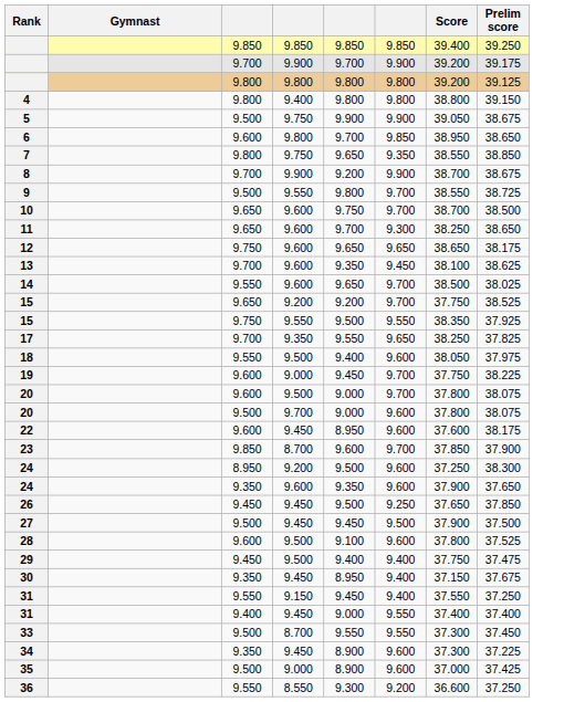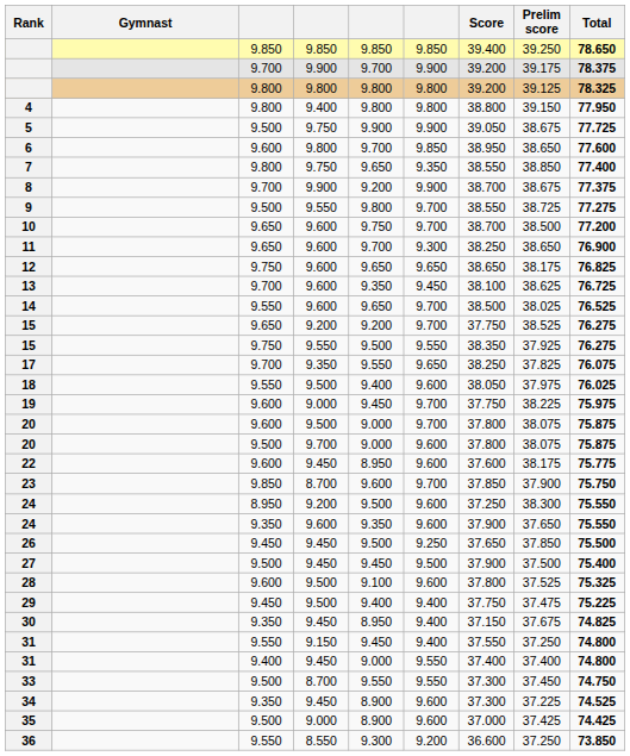 <table class="wikitable sortable" style="text-align:center; font-size:95%">
 <tr>
 <th scope="col" style="width:50px;">Rank</th>
 <th scope="col" style="width:220px;">Gymnast</th>
 <th scope="col" style="width:60px;"></th>
 <th scope="col" style="width:60px;"></th>
 <th scope="col" style="width:60px;"></th>
 <th scope="col" style="width:60px;"></th>
 <th scope="col" style="width:60px;">Score</th>
 <th scope="col" style="width:60px;">Prelim score</th>
+<th scope="col" style="width:60px;">Total</th>
 </tr>
 <tr style="background:#fffcaf;">
 <th scope=row style="text-align:center"></th>
 <td align=left></td>
 <td>9.850</td>
 <td>9.850</td>
 <td>9.850</td>
 <td>9.850</td>
 <td>39.400</td>
 <td>39.250</td>
+<td><strong>78.650</strong></td>
 </tr>
 <tr style="background:#e5e5e5;">
 <th scope=row style="text-align:center"></th>
 <td align=left></td>
 <td>9.700</td>
 <td>9.900</td>
 <td>9.700</td>
 <td>9.900</td>
 <td>39.200</td>
 <td>39.175</td>
+<td><strong>78.375</strong></td>
 </tr>
 <tr style="background:#ec9;">
 <th scope=row style="text-align:center"></th>
 <td align=left></td>
 <td>9.800</td>
 <td>9.800</td>
 <td>9.800</td>
 <td>9.800</td>
 <td>39.200</td>
 <td>39.125</td>
+<td><strong>78.325</strong></td>
 </tr>
 <tr>
 <th scope=row style="text-align:center">4</th>
 <td align=left></td>
 <td>9.800</td>
 <td>9.400</td>
 <td>9.800</td>
 <td>9.800</td>
 <td>38.800</td>
 <td>39.150</td>
+<td><strong>77.950</strong></td>
 </tr>
 <tr>
 <th scope=row style="text-align:center">5</th>
 <td align=left></td>
 <td>9.500</td>
 <td>9.750</td>
 <td>9.900</td>
 <td>9.900</td>
 <td>39.050</td>
 <td>38.675</td>
+<td><strong>77.725</strong></td>
 </tr>
 <tr>
 <th scope=row style="text-align:center">6</th>
 <td align=left></td>
 <td>9.600</td>
 <td>9.800</td>
 <td>9.700</td>
 <td>9.850</td>
 <td>38.950</td>
 <td>38.650</td>
+<td><strong>77.600</strong></td>
 </tr>
 <tr>
 <th scope=row style="text-align:center">7</th>
 <td align=left></td>
 <td>9.800</td>
 <td>9.750</td>
 <td>9.650</td>
 <td>9.350</td>
 <td>38.550</td>
 <td>38.850</td>
+<td><strong>77.400</strong></td>
 </tr>
 <tr>
 <th scope=row style="text-align:center">8</th>
 <td align=left></td>
 <td>9.700</td>
 <td>9.900</td>
 <td>9.200</td>
 <td>9.900</td>
 <td>38.700</td>
 <td>38.675</td>
+<td><strong>77.375</strong></td>
 </tr>
 <tr>
 <th scope=row style="text-align:center">9</th>
 <td align=left></td>
 <td>9.500</td>
 <td>9.550</td>
 <td>9.800</td>
 <td>9.700</td>
 <td>38.550</td>
 <td>38.725</td>
+<td><strong>77.275</strong></td>
 </tr>
 <tr>
 <th scope=row style="text-align:center">10</th>
 <td align=left></td>
 <td>9.650</td>
 <td>9.600</td>
 <td>9.750</td>
 <td>9.700</td>
 <td>38.700</td>
 <td>38.500</td>
+<td><strong>77.200</strong></td>
 </tr>
 <tr>
 <th scope=row style="text-align:center">11</th>
 <td align=left></td>
 <td>9.650</td>
 <td>9.600</td>
 <td>9.700</td>
 <td>9.300</td>
 <td>38.250</td>
 <td>38.650</td>
+<td><strong>76.900</strong></td>
 </tr>
 <tr>
 <th scope=row style="text-align:center">12</th>
 <td align=left></td>
 <td>9.750</td>
 <td>9.600</td>
 <td>9.650</td>
 <td>9.650</td>
 <td>38.650</td>
 <td>38.175</td>
+<td><strong>76.825</strong></td>
 </tr>
 <tr>
 <th scope=row style="text-align:center">13</th>
 <td align=left></td>
 <td>9.700</td>
 <td>9.600</td>
 <td>9.350</td>
 <td>9.450</td>
 <td>38.100</td>
 <td>38.625</td>
+<td><strong>76.725</strong></td>
 </tr>
 <tr>
 <th scope=row style="text-align:center">14</th>
 <td align=left></td>
 <td>9.550</td>
 <td>9.600</td>
 <td>9.650</td>
 <td>9.700</td>
 <td>38.500</td>
 <td>38.025</td>
+<td><strong>76.525</strong></td>
 </tr>
 <tr>
 <th scope=row style="text-align:center">15</th>
 <td align=left></td>
 <td>9.650</td>
 <td>9.200</td>
 <td>9.200</td>
 <td>9.700</td>
 <td>37.750</td>
 <td>38.525</td>
+<td><strong>76.275</strong></td>
 </tr>
 <tr>
 <th scope=row style="text-align:center">15</th>
 <td align=left></td>
 <td>9.750</td>
 <td>9.550</td>
 <td>9.500</td>
 <td>9.550</td>
 <td>38.350</td>
 <td>37.925</td>
+<td><strong>76.275</strong></td>
 </tr>
 <tr>
 <th scope=row style="text-align:center">17</th>
 <td align=left></td>
 <td>9.700</td>
 <td>9.350</td>
 <td>9.550</td>
 <td>9.650</td>
 <td>38.250</td>
 <td>37.825</td>
+<td><strong>76.075</strong></td>
 </tr>
 <tr>
 <th scope=row style="text-align:center">18</th>
 <td align=left></td>
 <td>9.550</td>
 <td>9.500</td>
 <td>9.400</td>
 <td>9.600</td>
 <td>38.050</td>
 <td>37.975</td>
+<td><strong>76.025</strong></td>
 </tr>
 <tr>
 <th scope=row style="text-align:center">19</th>
 <td align=left></td>
 <td>9.600</td>
 <td>9.000</td>
 <td>9.450</td>
 <td>9.700</td>
 <td>37.750</td>
 <td>38.225</td>
+<td><strong>75.975</strong></td>
 </tr>
 <tr>
 <th scope=row style="text-align:center">20</th>
 <td align=left></td>
 <td>9.600</td>
 <td>9.500</td>
 <td>9.000</td>
 <td>9.700</td>
 <td>37.800</td>
 <td>38.075</td>
+<td><strong>75.875</strong></td>
 </tr>
 <tr>
 <th scope=row style="text-align:center">20</th>
 <td align=left></td>
 <td>9.500</td>
 <td>9.700</td>
 <td>9.000</td>
 <td>9.600</td>
 <td>37.800</td>
 <td>38.075</td>
+<td><strong>75.875</strong></td>
 </tr>
 <tr>
 <th scope=row style="text-align:center">22</th>
 <td align=left></td>
 <td>9.600</td>
 <td>9.450</td>
 <td>8.950</td>
 <td>9.600</td>
 <td>37.600</td>
 <td>38.175</td>
+<td><strong>75.775</strong></td>
 </tr>
 <tr>
 <th scope=row style="text-align:center">23</th>
 <td align=left></td>
 <td>9.850</td>
 <td>8.700</td>
 <td>9.600</td>
 <td>9.700</td>
 <td>37.850</td>
 <td>37.900</td>
+<td><strong>75.750</strong></td>
 </tr>
 <tr>
 <th scope=row style="text-align:center">24</th>
 <td align=left></td>
 <td>8.950</td>
 <td>9.200</td>
 <td>9.500</td>
 <td>9.600</td>
 <td>37.250</td>
 <td>38.300</td>
+<td><strong>75.550</strong></td>
 </tr>
 <tr>
 <th scope=row style="text-align:center">24</th>
 <td align=left></td>
 <td>9.350</td>
 <td>9.600</td>
 <td>9.350</td>
 <td>9.600</td>
 <td>37.900</td>
 <td>37.650</td>
+<td><strong>75.550</strong></td>
 </tr>
 <tr>
 <th scope=row style="text-align:center">26</th>
 <td align=left></td>
 <td>9.450</td>
 <td>9.450</td>
 <td>9.500</td>
 <td>9.250</td>
 <td>37.650</td>
 <td>37.850</td>
+<td><strong>75.500</strong></td>
 </tr>
 <tr>
 <th scope=row style="text-align:center">27</th>
 <td align=left></td>
 <td>9.500</td>
 <td>9.450</td>
 <td>9.450</td>
 <td>9.500</td>
 <td>37.900</td>
 <td>37.500</td>
+<td><strong>75.400</strong></td>
 </tr>
 <tr>
 <th scope=row style="text-align:center">28</th>
 <td align=left></td>
 <td>9.600</td>
 <td>9.500</td>
 <td>9.100</td>
 <td>9.600</td>
 <td>37.800</td>
 <td>37.525</td>
+<td><strong>75.325</strong></td>
 </tr>
 <tr>
 <th scope=row style="text-align:center">29</th>
 <td align=left></td>
 <td>9.450</td>
 <td>9.500</td>
 <td>9.400</td>
 <td>9.400</td>
 <td>37.750</td>
 <td>37.475</td>
+<td><strong>75.225</strong></td>
 </tr>
 <tr>
 <th scope=row style="text-align:center">30</th>
 <td align=left></td>
 <td>9.350</td>
 <td>9.450</td>
 <td>8.950</td>
 <td>9.400</td>
 <td>37.150</td>
 <td>37.675</td>
+<td><strong>74.825</strong></td>
 </tr>
 <tr>
 <th scope=row style="text-align:center">31</th>
 <td align=left></td>
 <td>9.550</td>
 <td>9.150</td>
 <td>9.450</td>
 <td>9.400</td>
 <td>37.550</td>
 <td>37.250</td>
+<td><strong>74.800</strong></td>
 </tr>
 <tr>
 <th scope=row style="text-align:center">31</th>
 <td align=left></td>
 <td>9.400</td>
 <td>9.450</td>
 <td>9.000</td>
 <td>9.550</td>
 <td>37.400</td>
 <td>37.400</td>
+<td><strong>74.800</strong></td>
 </tr>
 <tr>
 <th scope=row style="text-align:center">33</th>
 <td align=left></td>
 <td>9.500</td>
 <td>8.700</td>
 <td>9.550</td>
 <td>9.550</td>
 <td>37.300</td>
 <td>37.450</td>
+<td><strong>74.750</strong></td>
 </tr>
 <tr>
 <th scope=row style="text-align:center">34</th>
 <td align=left></td>
 <td>9.350</td>
 <td>9.450</td>
 <td>8.900</td>
 <td>9.600</td>
 <td>37.300</td>
 <td>37.225</td>
+<td><strong>74.525</strong></td>
 </tr>
 <tr>
 <th scope=row style="text-align:center">35</th>
 <td align=left></td>
 <td>9.500</td>
 <td>9.000</td>
 <td>8.900</td>
 <td>9.600</td>
 <td>37.000</td>
 <td>37.425</td>
+<td><strong>74.425</strong></td>
 </tr>
 <tr>
 <th scope=row style="text-align:center">36</th>
 <td align=left></td>
 <td>9.550</td>
 <td>8.550</td>
 <td>9.300</td>
 <td>9.200</td>
 <td>36.600</td>
 <td>37.250</td>
+<td><strong>73.850</strong></td>
 </tr>
 </table>
